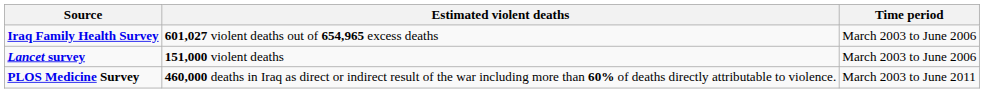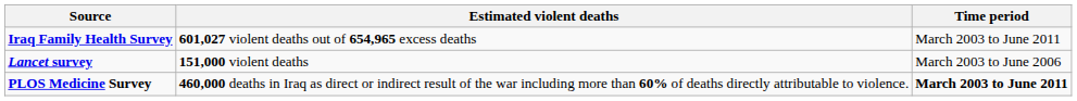 <table class="wikitable sortable">
 <tr>
 <th class="unsortable">Source</th>
 <th data-sort-type="number">Estimated violent deaths</th>
 <th class="unsortable">Time period</th>
 </tr>
 <tr valign=top>
 <td><strong><a href='#'>Iraq Family Health Survey</a></strong></td>
 <td><strong>601,027</strong> violent deaths out of <strong>654,965</strong> excess deaths</td>
-<td>March 2003 to June 2006</td>
+<td>March 2003 to June 2011</td>
 </tr>
 <tr valign=top>
 <td><strong><a href='#'><em>Lancet</em> survey</a></strong></td>
 <td><strong>151,000</strong> violent deaths</td>
 <td>March 2003 to June 2006</td>
 </tr>
 <tr valign=top>
 <td><strong><a href='#'>PLOS Medicine</a> Survey</strong></td>
 <td><strong>460,000</strong> deaths in Iraq as direct or indirect result of the war including more than <strong> 60%</strong> of deaths directly attributable to violence.</td>
-<td>March 2003 to June 2011</td>
+<td><strong>March 2003 to June 2011</strong></td>
 </tr>
 </table>
